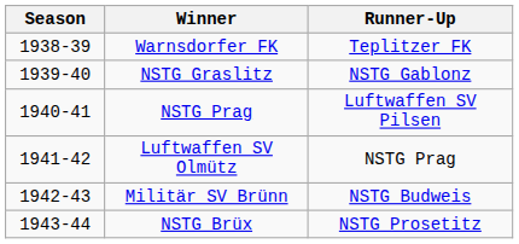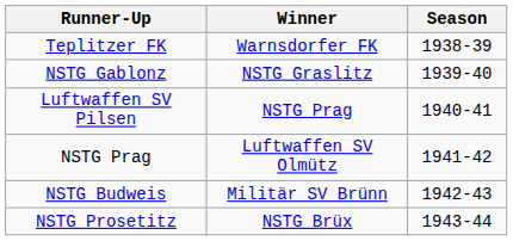 <table class="wikitable">
 <tr align="center" bgcolor="#dfdfdf">
+<th width="150">Runner-Up</th>
+<th width="150">Winner</th>
 <th width="70">Season</th>
-<th width="150">Winner</th>
-<th width="150">Runner-Up</th>
 </tr>
 <tr align="center">
+<td><a href='#'>Teplitzer FK</a></td>
+<td><a href='#'>Warnsdorfer FK</a></td>
 <td>1938-39</td>
-<td><a href='#'>Warnsdorfer FK</a></td>
-<td><a href='#'>Teplitzer FK</a></td>
 </tr>
 <tr align="center">
+<td><a href='#'>NSTG Gablonz</a></td>
+<td><a href='#'>NSTG Graslitz</a></td>
 <td>1939-40</td>
-<td><a href='#'>NSTG Graslitz</a></td>
-<td><a href='#'>NSTG Gablonz</a></td>
 </tr>
 <tr align="center">
+<td><a href='#'>Luftwaffen SV Pilsen</a></td>
+<td><a href='#'>NSTG Prag</a></td>
 <td>1940-41</td>
-<td><a href='#'>NSTG Prag</a></td>
-<td><a href='#'>Luftwaffen SV Pilsen</a></td>
 </tr>
 <tr align="center">
+<td>NSTG Prag</td>
+<td><a href='#'>Luftwaffen SV Olmütz</a></td>
 <td>1941-42</td>
-<td><a href='#'>Luftwaffen SV Olmütz</a></td>
-<td>NSTG Prag</td>
 </tr>
 <tr align="center">
+<td><a href='#'>NSTG Budweis</a></td>
+<td><a href='#'>Militär SV Brünn</a></td>
 <td>1942-43</td>
-<td><a href='#'>Militär SV Brünn</a></td>
-<td><a href='#'>NSTG Budweis</a></td>
 </tr>
 <tr align="center">
+<td><a href='#'>NSTG Prosetitz</a></td>
+<td><a href='#'>NSTG Brüx</a></td>
 <td>1943-44</td>
-<td><a href='#'>NSTG Brüx</a></td>
-<td><a href='#'>NSTG Prosetitz</a></td>
 </tr>
 </table>
